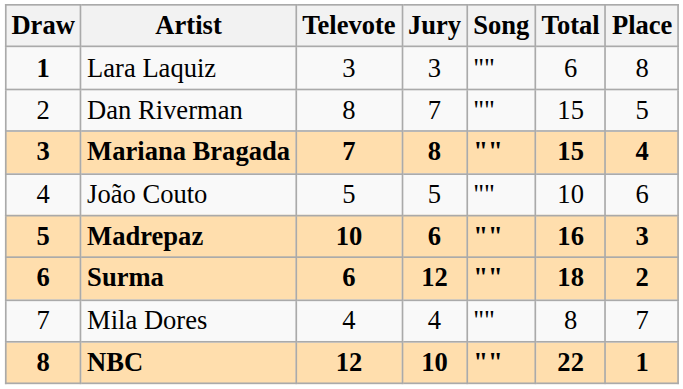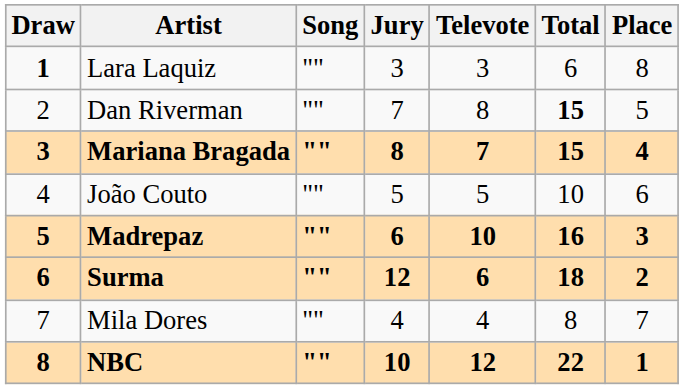 <table class="sortable wikitable" style="margin: 1em auto 1em auto; text-align:center">
 <tr>
 <th>Draw</th>
 <th>Artist</th>
+<th>Song</th>
+<th>Jury</th>
 <th>Televote</th>
-<th>Jury</th>
-<th>Song</th>
 <th>Total</th>
 <th>Place</th>
 </tr>
 <tr>
 <td><strong>1</strong></td>
 <td align="left">Lara Laquiz</td>
+<td align="left">""</td>
 <td>3</td>
 <td>3</td>
-<td align="left">""</td>
 <td>6</td>
 <td>8</td>
 </tr>
 <tr>
 <td>2</td>
 <td align="left">Dan Riverman</td>
+<td align="left">""</td>
+<td>7</td>
 <td>8</td>
-<td>7</td>
-<td align="left">""</td>
-<td>15</td>
+<td><strong>15</strong></td>
 <td>5</td>
 </tr>
 <tr style="font-weight:bold; background:navajowhite;">
 <td>3</td>
 <td align="left">Mariana Bragada</td>
+<td align="left">""</td>
+<td>8</td>
 <td>7</td>
-<td>8</td>
-<td align="left">""</td>
 <td>15</td>
 <td>4</td>
 </tr>
 <tr>
 <td>4</td>
 <td align="left">João Couto</td>
+<td align="left">""</td>
 <td>5</td>
 <td>5</td>
-<td align="left">""</td>
 <td>10</td>
 <td>6</td>
 </tr>
 <tr style="font-weight:bold; background:navajowhite;">
 <td>5</td>
 <td align="left">Madrepaz</td>
+<td align="left">""</td>
+<td>6</td>
 <td>10</td>
-<td>6</td>
-<td align="left">""</td>
 <td>16</td>
 <td>3</td>
 </tr>
 <tr style="font-weight:bold; background:navajowhite;">
 <td>6</td>
 <td align="left">Surma</td>
+<td align="left">""</td>
+<td>12</td>
 <td>6</td>
-<td>12</td>
-<td align="left">""</td>
 <td>18</td>
 <td>2</td>
 </tr>
 <tr>
 <td>7</td>
 <td align="left">Mila Dores</td>
+<td align="left">""</td>
 <td>4</td>
 <td>4</td>
-<td align="left">""</td>
 <td>8</td>
 <td>7</td>
 </tr>
 <tr style="font-weight:bold; background:navajowhite;">
 <td>8</td>
 <td align="left">NBC</td>
+<td align="left">""</td>
+<td>10</td>
 <td>12</td>
-<td>10</td>
-<td align="left">""</td>
 <td>22</td>
 <td>1</td>
 </tr>
 </table>
